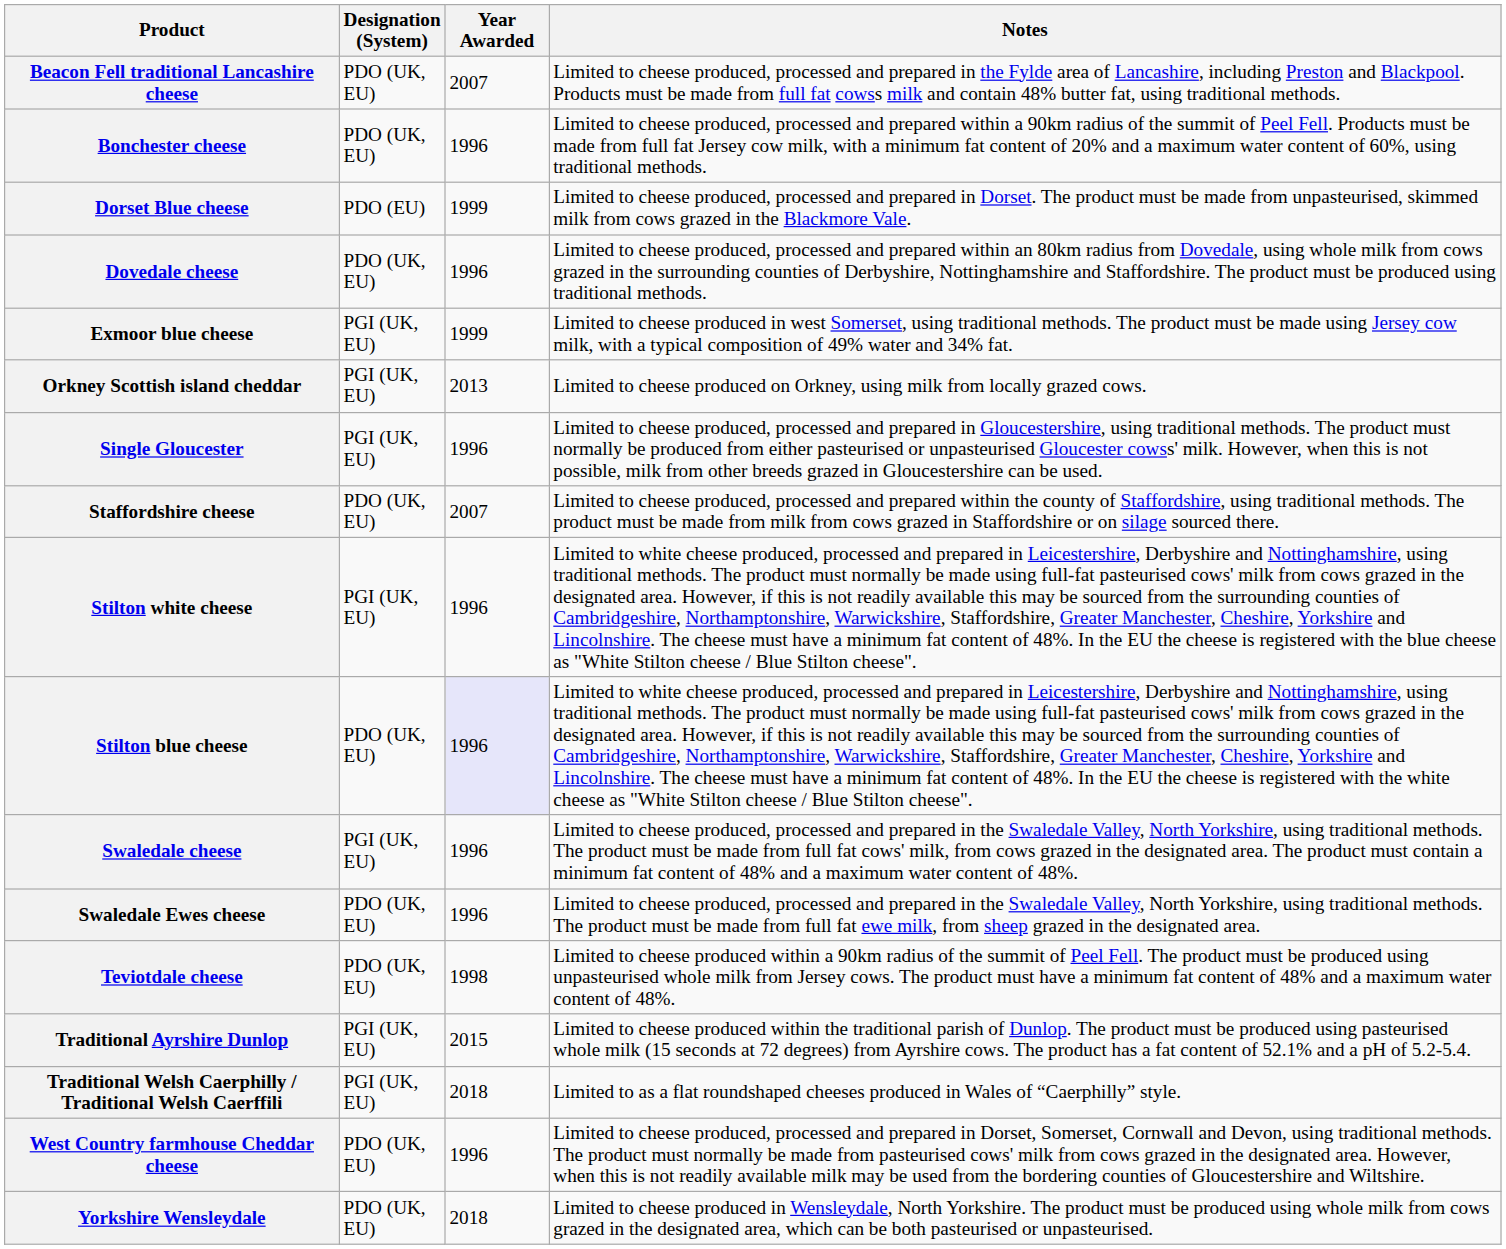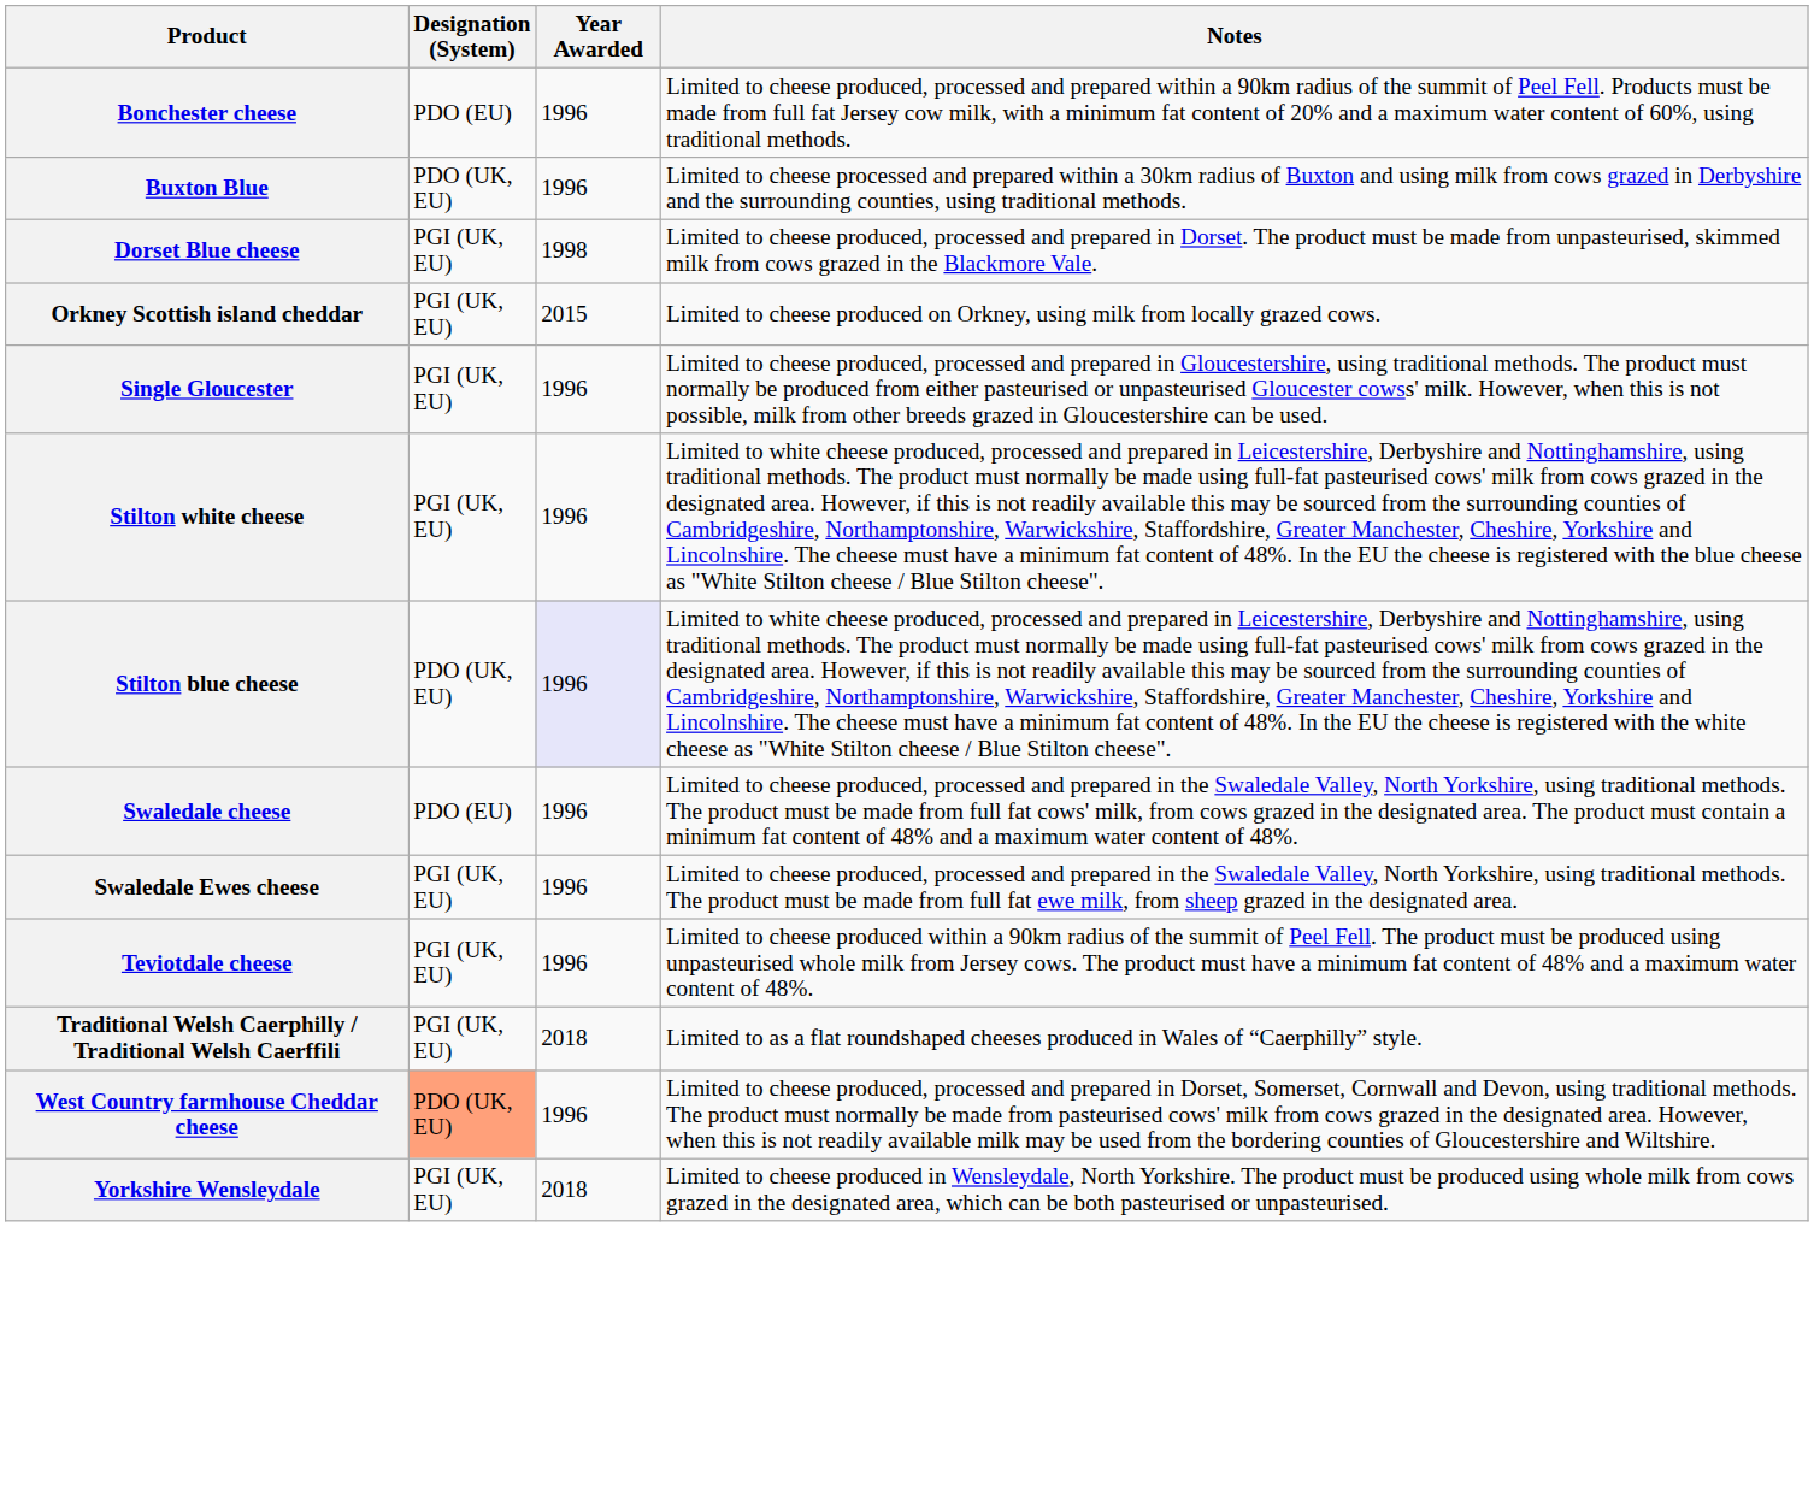 <table class="wikitable sortable">
 <tr>
 <th scope="col" width="23%">Product</th>
 <th scope="col" width="4%">Designation (System)</th>
 <th scope="col" width="7%">Year Awarded</th>
 <th class="unsortable" scope="col" width="66%">Notes</th>
 </tr>
 <tr>
-<th scope="row"><a href='#'>Beacon Fell traditional Lancashire cheese</a></th>
-<td>PDO (UK, EU)</td>
-<td>2007</td>
-<td>Limited to cheese produced, processed and prepared in <a href='#'>the Fylde</a> area of <a href='#'>Lancashire</a>, including <a href='#'>Preston</a> and <a href='#'>Blackpool</a>. Products must be made from <a href='#'>full fat</a> <a href='#'>cows</a>s <a href='#'>milk</a> and contain 48% butter fat, using traditional methods.</td>
-</tr>
-<tr>
 <th scope="row"><a href='#'>Bonchester cheese</a></th>
-<td>PDO (UK, EU)</td>
+<td>PDO (EU)</td>
 <td>1996</td>
 <td>Limited to cheese produced, processed and prepared within a 90km radius of the summit of <a href='#'>Peel Fell</a>. Products must be made from full fat Jersey cow milk, with a minimum fat content of 20% and a maximum water content of 60%, using traditional methods.</td>
 </tr>
 <tr>
-<th scope="row"><a href='#'>Dorset Blue cheese</a></th>
-<td>PDO (EU)</td>
-<td>1999</td>
-<td>Limited to cheese produced, processed and prepared in <a href='#'>Dorset</a>. The product must be made from unpasteurised, skimmed milk from cows grazed in the <a href='#'>Blackmore Vale</a>.</td>
+<th scope="row"><a href='#'>Buxton Blue</a></th>
+<td>PDO (UK, EU)</td>
+<td>1996</td>
+<td>Limited to cheese processed and prepared within a 30km radius of <a href='#'>Buxton</a> and using milk from cows <a href='#'>grazed</a> in <a href='#'>Derbyshire</a> and the surrounding counties, using traditional methods.</td>
 </tr>
 <tr>
-<th scope="row"><a href='#'>Dovedale cheese</a></th>
-<td>PDO (UK, EU)</td>
-<td>1996</td>
-<td>Limited to cheese produced, processed and prepared within an 80km radius from <a href='#'>Dovedale</a>, using whole milk from cows grazed in the surrounding counties of Derbyshire, Nottinghamshire and Staffordshire. The product must be produced using traditional methods.</td>
-</tr>
-<tr>
-<th scope="row">Exmoor blue cheese</th>
+<th scope="row"><a href='#'>Dorset Blue cheese</a></th>
 <td>PGI (UK, EU)</td>
-<td>1999</td>
-<td>Limited to cheese produced in west <a href='#'>Somerset</a>, using traditional methods. The product must be made using <a href='#'>Jersey cow</a> milk, with a typical composition of 49% water and 34% fat.</td>
+<td>1998</td>
+<td>Limited to cheese produced, processed and prepared in <a href='#'>Dorset</a>. The product must be made from unpasteurised, skimmed milk from cows grazed in the <a href='#'>Blackmore Vale</a>.</td>
 </tr>
 <tr>
 <th scope="row">Orkney Scottish island cheddar</th>
 <td>PGI (UK, EU)</td>
-<td>2013</td>
+<td>2015</td>
 <td>Limited to cheese produced on Orkney, using milk from locally grazed cows.</td>
 </tr>
 <tr>
 <th scope="row"><a href='#'>Single Gloucester</a></th>
 <td>PGI (UK, EU)</td>
 <td>1996</td>
 <td>Limited to cheese produced, processed and prepared in <a href='#'>Gloucestershire</a>, using traditional methods. The product must normally be produced from either pasteurised or unpasteurised <a href='#'>Gloucester cows</a>s' milk. However, when this is not possible, milk from other breeds grazed in Gloucestershire can be used.</td>
-</tr>
-<tr>
-<th scope="row">Staffordshire cheese</th>
-<td>PDO (UK, EU)</td>
-<td>2007</td>
-<td>Limited to cheese produced, processed and prepared within the county of <a href='#'>Staffordshire</a>, using traditional methods. The product must be made from milk from cows grazed in Staffordshire or on <a href='#'>silage</a> sourced there.</td>
 </tr>
 <tr>
 <th scope="row"><a href='#'>Stilton</a> white cheese</th>
 <td>PGI (UK, EU)</td>
 <td>1996</td>
 <td>Limited to white cheese produced, processed and prepared in <a href='#'>Leicestershire</a>, Derbyshire and <a href='#'>Nottinghamshire</a>, using traditional methods. The product must normally be made using full-fat pasteurised cows' milk from cows grazed in the designated area. However, if this is not readily available this may be sourced from the surrounding counties of <a href='#'>Cambridgeshire</a>, <a href='#'>Northamptonshire</a>, <a href='#'>Warwickshire</a>, Staffordshire, <a href='#'>Greater Manchester</a>, <a href='#'>Cheshire</a>, <a href='#'>Yorkshire</a> and <a href='#'>Lincolnshire</a>. The cheese must have a minimum fat content of 48%. In the EU the cheese is registered with the blue cheese as "White Stilton cheese / Blue Stilton cheese".</td>
 </tr>
 <tr>
 <th scope="row"><a href='#'>Stilton</a> blue cheese</th>
 <td>PDO (UK, EU)</td>
 <td style="background: lavender;">1996</td>
 <td>Limited to white cheese produced, processed and prepared in <a href='#'>Leicestershire</a>, Derbyshire and <a href='#'>Nottinghamshire</a>, using traditional methods. The product must normally be made using full-fat pasteurised cows' milk from cows grazed in the designated area. However, if this is not readily available this may be sourced from the surrounding counties of <a href='#'>Cambridgeshire</a>, <a href='#'>Northamptonshire</a>, <a href='#'>Warwickshire</a>, Staffordshire, <a href='#'>Greater Manchester</a>, <a href='#'>Cheshire</a>, <a href='#'>Yorkshire</a> and <a href='#'>Lincolnshire</a>. The cheese must have a minimum fat content of 48%. In the EU the cheese is registered with the white cheese as "White Stilton cheese / Blue Stilton cheese".</td>
 </tr>
 <tr>
 <th scope="row"><a href='#'>Swaledale cheese</a></th>
-<td>PGI (UK, EU)</td>
+<td>PDO (EU)</td>
 <td>1996</td>
 <td>Limited to cheese produced, processed and prepared in the <a href='#'>Swaledale Valley</a>, <a href='#'>North Yorkshire</a>, using traditional methods. The product must be made from full fat cows' milk, from cows grazed in the designated area. The product must contain a minimum fat content of 48% and a maximum water content of 48%.</td>
 </tr>
 <tr>
 <th scope="row">Swaledale Ewes cheese</th>
-<td>PDO (UK, EU)</td>
+<td>PGI (UK, EU)</td>
 <td>1996</td>
 <td>Limited to cheese produced, processed and prepared in the <a href='#'>Swaledale Valley</a>, North Yorkshire, using traditional methods. The product must be made from full fat <a href='#'>ewe milk</a>, from <a href='#'>sheep</a> grazed in the designated area.</td>
 </tr>
 <tr>
 <th scope="row"><a href='#'>Teviotdale cheese</a></th>
-<td>PDO (UK, EU)</td>
-<td>1998</td>
+<td>PGI (UK, EU)</td>
+<td>1996</td>
 <td>Limited to cheese produced within a 90km radius of the summit of <a href='#'>Peel Fell</a>. The product must be produced using unpasteurised whole milk from Jersey cows. The product must have a minimum fat content of 48% and a maximum water content of 48%.</td>
-</tr>
-<tr>
-<th scope="row">Traditional <a href='#'>Ayrshire Dunlop</a></th>
-<td>PGI (UK, EU)</td>
-<td>2015</td>
-<td>Limited to cheese produced within the traditional parish of <a href='#'>Dunlop</a>. The product must be produced using pasteurised whole milk (15 seconds at 72 degrees) from Ayrshire cows. The product has a fat content of 52.1% and a pH of 5.2-5.4.</td>
 </tr>
 <tr>
 <th scope="row">Traditional Welsh Caerphilly / Traditional Welsh Caerffili</th>
 <td>PGI (UK, EU)</td>
 <td>2018</td>
 <td>Limited to as a flat roundshaped cheeses produced in Wales of “Caerphilly” style.</td>
 </tr>
 <tr>
 <th scope="row"><a href='#'>West Country farmhouse Cheddar cheese</a></th>
-<td>PDO (UK, EU)</td>
+<td style="background: lightsalmon;">PDO (UK, EU)</td>
 <td>1996</td>
 <td>Limited to cheese produced, processed and prepared in Dorset, Somerset, Cornwall and Devon, using traditional methods. The product must normally be made from pasteurised cows' milk from cows grazed in the designated area. However, when this is not readily available milk may be used from the bordering counties of Gloucestershire and Wiltshire.</td>
 </tr>
 <tr>
 <th scope="row"><a href='#'>Yorkshire Wensleydale</a></th>
-<td>PDO (UK, EU)</td>
+<td>PGI (UK, EU)</td>
 <td>2018</td>
 <td>Limited to cheese produced in <a href='#'>Wensleydale</a>, North Yorkshire. The product must be produced using whole milk from cows grazed in the designated area, which can be both pasteurised or unpasteurised.</td>
 </tr>
 </table>
